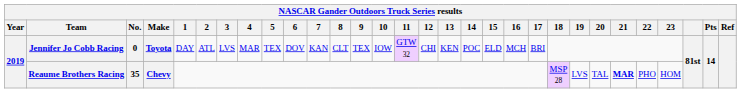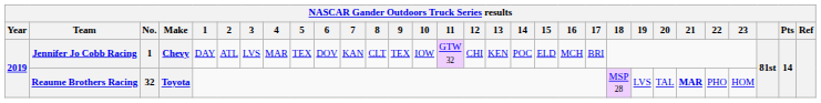 <table class="wikitable" style="text-align:center; font-size:75%">
 <tr>
 <th colspan=30><a href='#'>NASCAR Gander Outdoors Truck Series</a> results</th>
 </tr>
 <tr>
 <th>Year</th>
 <th>Team</th>
 <th>No.</th>
 <th>Make</th>
 <th>1</th>
 <th>2</th>
 <th>3</th>
 <th>4</th>
 <th>5</th>
 <th>6</th>
 <th>7</th>
 <th>8</th>
 <th>9</th>
 <th>10</th>
 <th>11</th>
 <th>12</th>
 <th>13</th>
 <th>14</th>
 <th>15</th>
 <th>16</th>
 <th>17</th>
 <th>18</th>
 <th>19</th>
 <th>20</th>
 <th>21</th>
 <th>22</th>
 <th>23</th>
 <th></th>
 <th>Pts</th>
 <th>Ref</th>
 </tr>
 <tr>
 <th rowspan=2><a href='#'>2019</a></th>
 <th><a href='#'>Jennifer Jo Cobb Racing</a></th>
-<th>0</th>
-<th><a href='#'>Toyota</a></th>
+<th>1</th>
+<th><a href='#'>Chevy</a></th>
 <td><a href='#'>DAY</a></td>
 <td><a href='#'>ATL</a></td>
 <td><a href='#'>LVS</a></td>
 <td><a href='#'>MAR</a></td>
 <td><a href='#'>TEX</a></td>
 <td><a href='#'>DOV</a></td>
 <td><a href='#'>KAN</a></td>
 <td><a href='#'>CLT</a></td>
 <td><a href='#'>TEX</a></td>
 <td><a href='#'>IOW</a></td>
 <td style="background:#EFCFFF;"><a href='#'>GTW</a><br><small>32</small></td>
 <td><a href='#'>CHI</a></td>
 <td><a href='#'>KEN</a></td>
 <td><a href='#'>POC</a></td>
 <td><a href='#'>ELD</a></td>
 <td><a href='#'>MCH</a></td>
 <td><a href='#'>BRI</a></td>
 <td colspan=6></td>
 <th rowspan=2>81st</th>
 <th rowspan=2>14</th>
 <th rowspan=2></th>
 </tr>
 <tr>
 <th><a href='#'>Reaume Brothers Racing</a></th>
-<th>35</th>
-<th><a href='#'>Chevy</a></th>
+<th>32</th>
+<th><a href='#'>Toyota</a></th>
 <td colspan=17></td>
 <td style="background:#EFCFFF;"><a href='#'>MSP</a><br><small>28</small></td>
 <td><a href='#'>LVS</a></td>
 <td><a href='#'>TAL</a></td>
 <td><strong><a href='#'>MAR</a></strong></td>
 <td><a href='#'>PHO</a></td>
 <td><a href='#'>HOM</a></td>
 </tr>
 </table>
